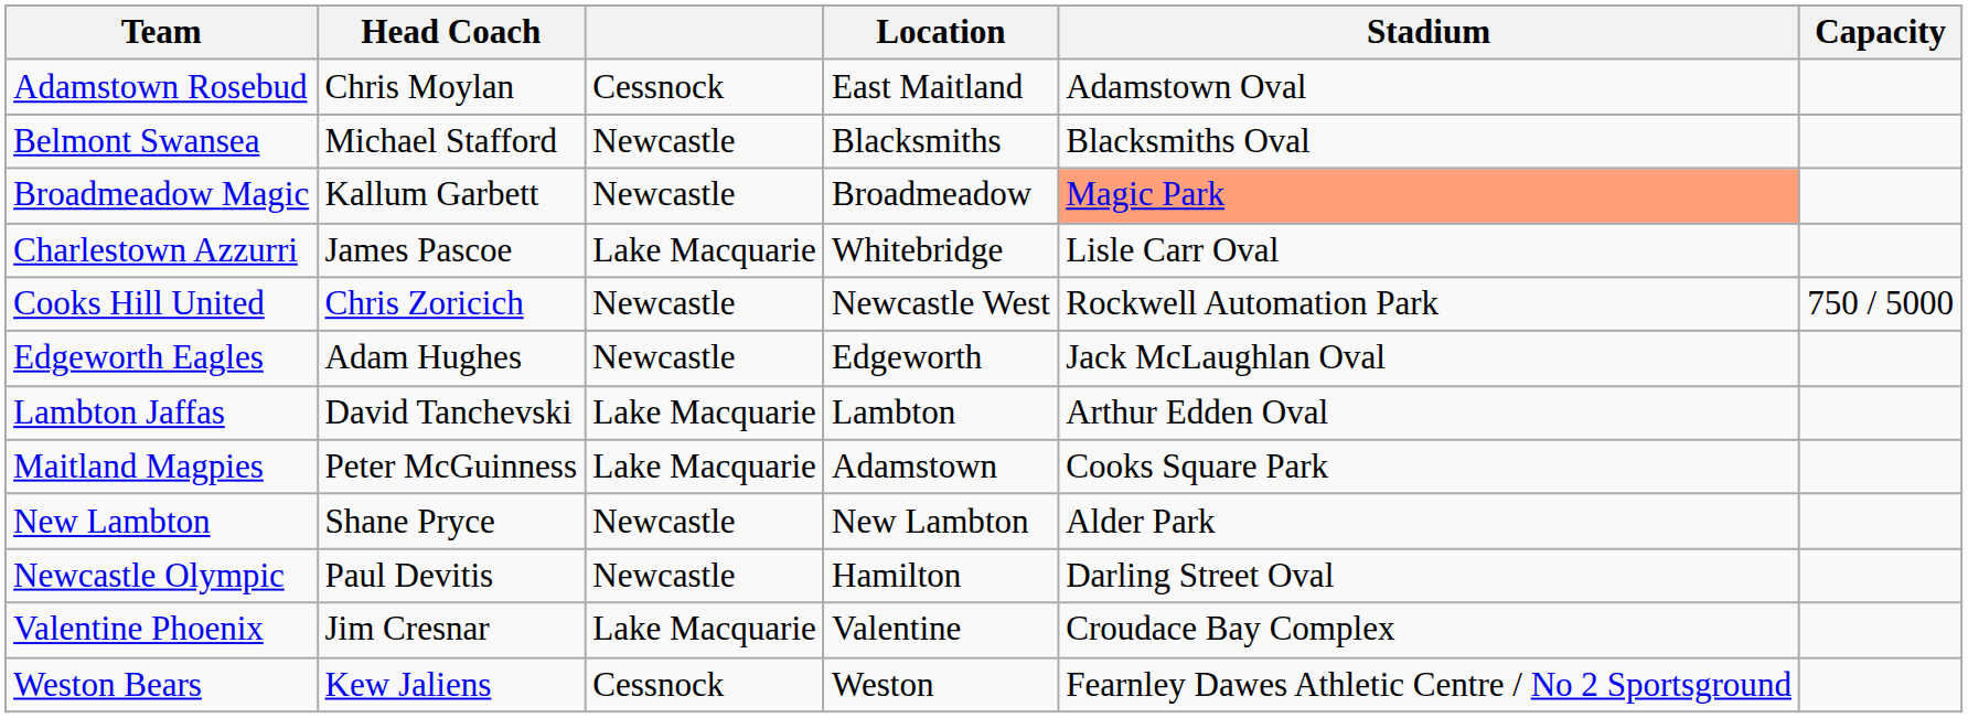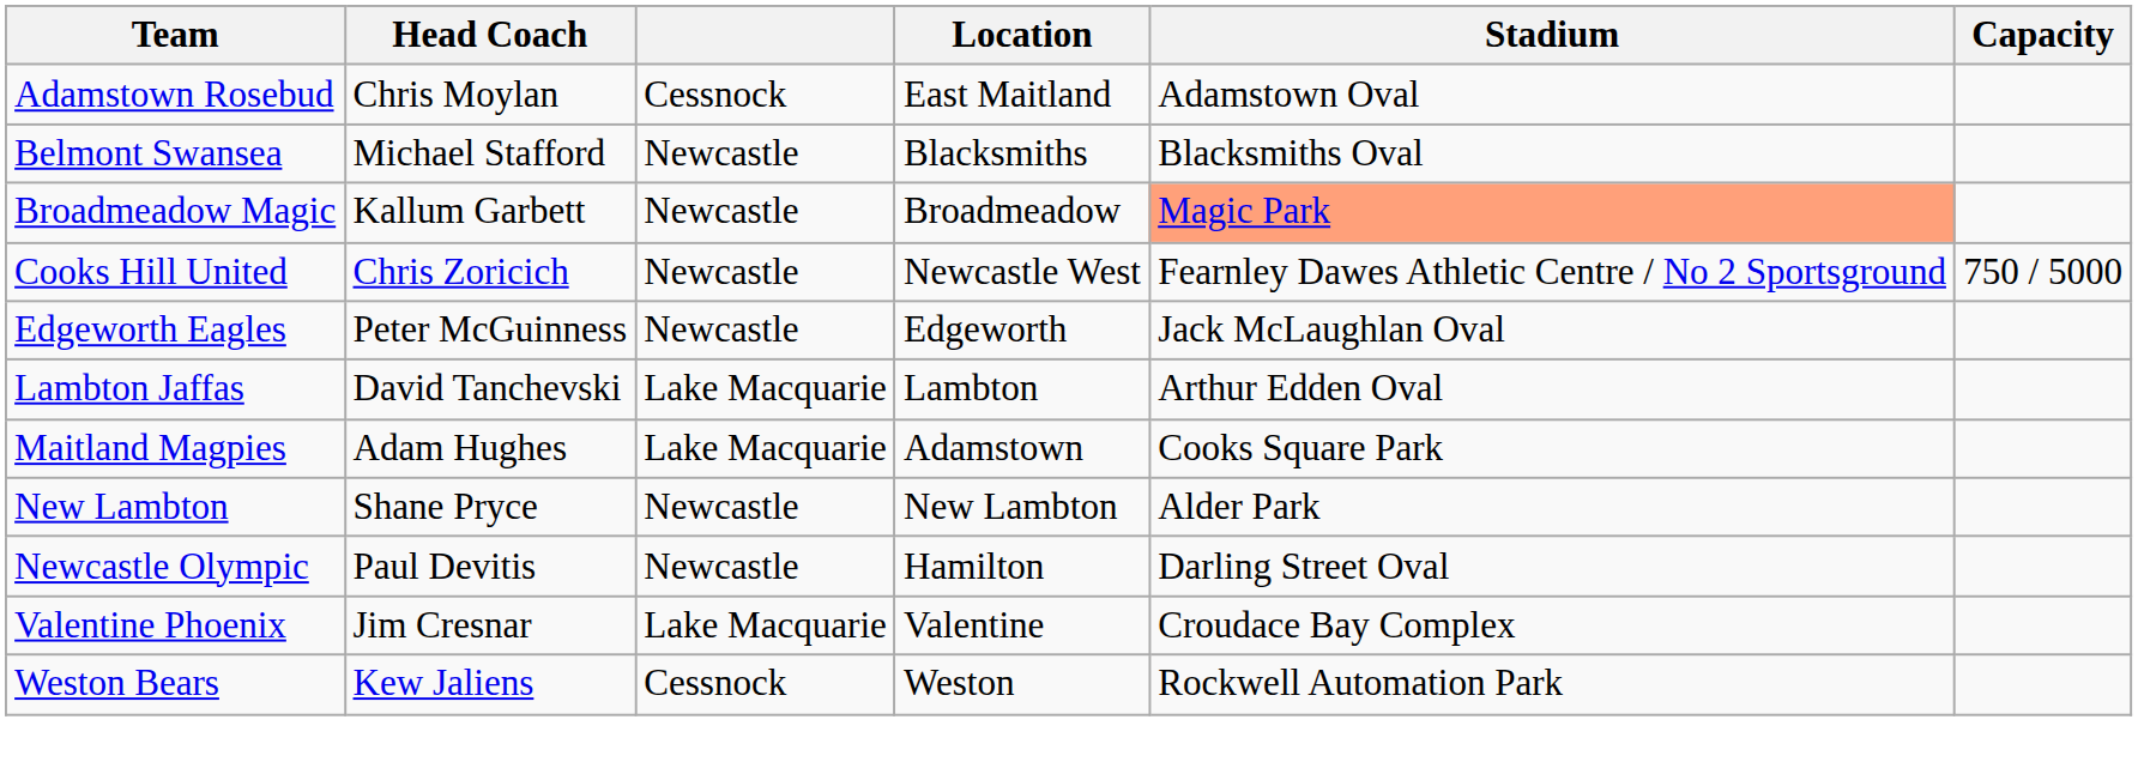 <table class="wikitable sortable">
 <tr>
 <th>Team</th>
 <th>Head Coach</th>
 <th></th>
 <th>Location</th>
 <th>Stadium</th>
 <th>Capacity</th>
 </tr>
 <tr>
 <td><a href='#'>Adamstown Rosebud</a></td>
 <td>Chris Moylan</td>
 <td>Cessnock</td>
 <td>East Maitland</td>
 <td>Adamstown Oval</td>
 <td style="text-align:center"></td>
 </tr>
 <tr>
 <td><a href='#'>Belmont Swansea</a></td>
 <td>Michael Stafford</td>
 <td>Newcastle</td>
 <td>Blacksmiths</td>
 <td>Blacksmiths Oval</td>
 <td style="text-align:center"></td>
 </tr>
 <tr>
 <td><a href='#'>Broadmeadow Magic</a></td>
 <td>Kallum Garbett</td>
 <td>Newcastle</td>
 <td>Broadmeadow</td>
 <td style="background: lightsalmon;"><a href='#'>Magic Park</a></td>
 <td style="text-align:center"></td>
 </tr>
 <tr>
-<td><a href='#'>Charlestown Azzurri</a></td>
-<td>James Pascoe</td>
-<td>Lake Macquarie</td>
-<td>Whitebridge</td>
-<td>Lisle Carr Oval</td>
-<td style="text-align:center"></td>
-</tr>
-<tr>
 <td><a href='#'>Cooks Hill United</a></td>
 <td><a href='#'>Chris Zoricich</a></td>
 <td>Newcastle</td>
 <td>Newcastle West</td>
-<td>Rockwell Automation Park</td>
+<td>Fearnley Dawes Athletic Centre / <a href='#'>No 2 Sportsground</a></td>
 <td style="text-align:center">750 / 5000</td>
 </tr>
 <tr>
 <td><a href='#'>Edgeworth Eagles</a></td>
-<td>Adam Hughes</td>
+<td>Peter McGuinness</td>
 <td>Newcastle</td>
 <td>Edgeworth</td>
 <td>Jack McLaughlan Oval</td>
 <td style="text-align:center"></td>
 </tr>
 <tr>
 <td><a href='#'>Lambton Jaffas</a></td>
 <td>David Tanchevski</td>
 <td>Lake Macquarie</td>
 <td>Lambton</td>
 <td>Arthur Edden Oval</td>
 <td style="text-align:center"></td>
 </tr>
 <tr>
 <td><a href='#'>Maitland Magpies</a></td>
-<td>Peter McGuinness</td>
+<td>Adam Hughes</td>
 <td>Lake Macquarie</td>
 <td>Adamstown</td>
 <td>Cooks Square Park</td>
 <td style="text-align:center"></td>
 </tr>
 <tr>
 <td><a href='#'>New Lambton</a></td>
 <td>Shane Pryce</td>
 <td>Newcastle</td>
 <td>New Lambton</td>
 <td>Alder Park</td>
 <td style="text-align:center"></td>
 </tr>
 <tr>
 <td><a href='#'>Newcastle Olympic</a></td>
 <td>Paul Devitis</td>
 <td>Newcastle</td>
 <td>Hamilton</td>
 <td>Darling Street Oval</td>
 <td style="text-align:center"></td>
 </tr>
 <tr>
 <td><a href='#'>Valentine Phoenix</a></td>
 <td>Jim Cresnar</td>
 <td>Lake Macquarie</td>
 <td>Valentine</td>
 <td>Croudace Bay Complex</td>
 <td style="text-align:center"></td>
 </tr>
 <tr>
 <td><a href='#'>Weston Bears</a></td>
 <td><a href='#'>Kew Jaliens</a></td>
 <td>Cessnock</td>
 <td>Weston</td>
-<td>Fearnley Dawes Athletic Centre / <a href='#'>No 2 Sportsground</a></td>
+<td>Rockwell Automation Park</td>
 <td style="text-align:center"></td>
 </tr>
 </table>
